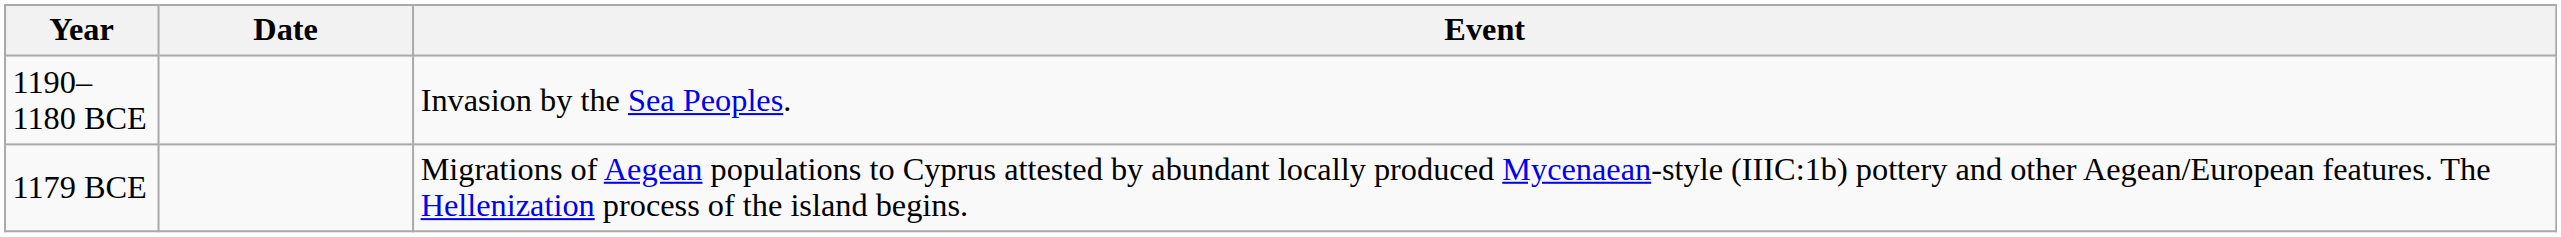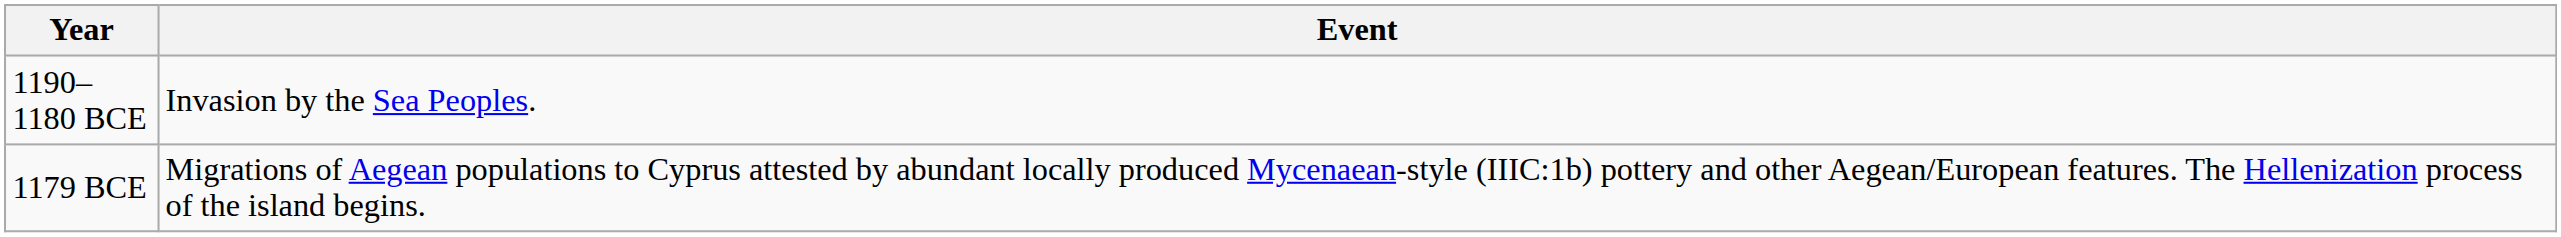 <table class="wikitable" width="100%">
 <tr>
 <th style="width:6%">Year</th>
-<th style="width:10%">Date</th>
 <th>Event</th>
 </tr>
 <tr>
 <td>1190–1180 BCE</td>
-<td></td>
 <td>Invasion by the <a href='#'>Sea Peoples</a>.</td>
 </tr>
 <tr>
 <td>1179 BCE</td>
-<td></td>
 <td>Migrations of <a href='#'>Aegean</a> populations to Cyprus attested by abundant locally produced <a href='#'>Mycenaean</a>-style (IIIC:1b) pottery and other Aegean/European features. The <a href='#'>Hellenization</a> process of the island begins.</td>
 </tr>
 </table>
